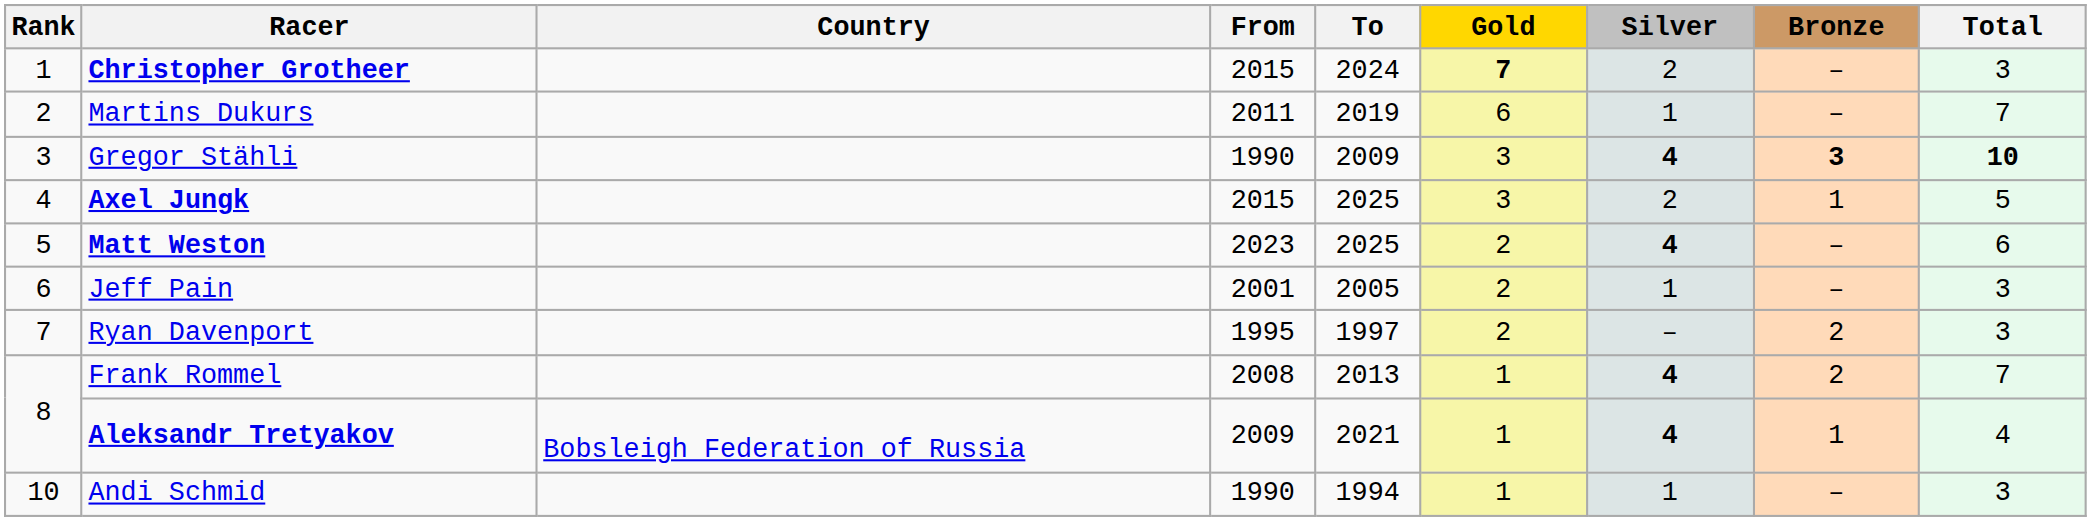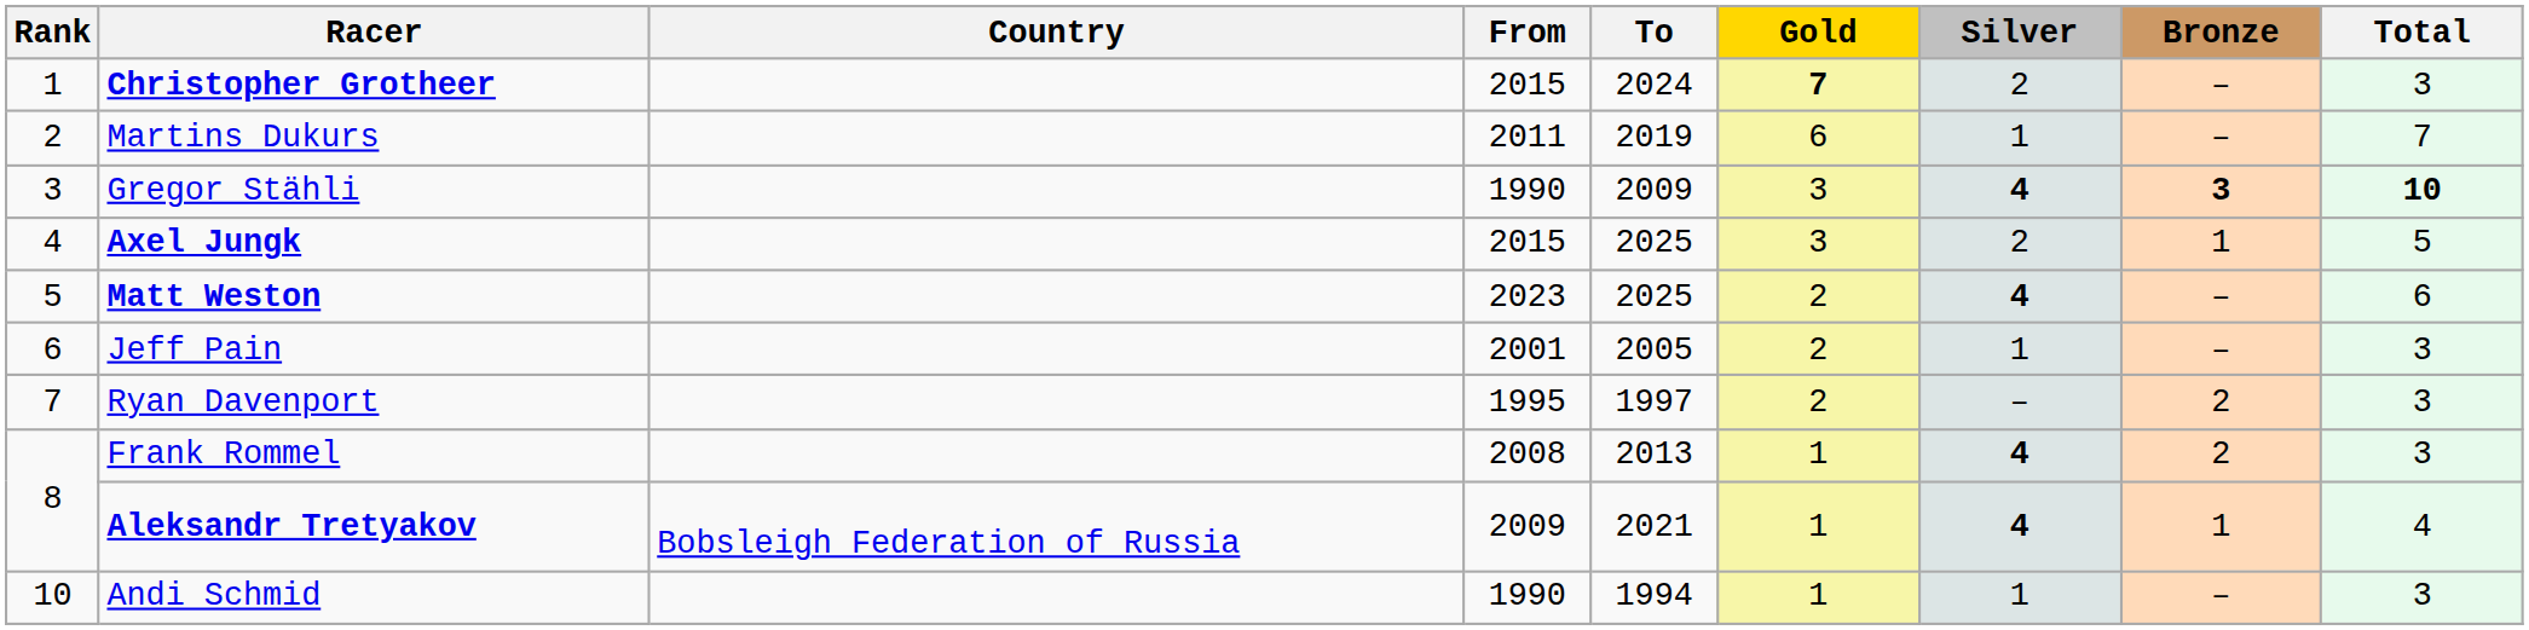 <table class="wikitable plainrowheaders" width=80% style="text-align:center;">
 <tr style="background-color:#EDEDED;">
 <th class="hintergrundfarbe5" style="width:1em">Rank</th>
 <th class="hintergrundfarbe5">Racer</th>
 <th class="hintergrundfarbe5">Country</th>
 <th class="hintergrundfarbe5">From</th>
 <th class="hintergrundfarbe5">To</th>
 <th style="background:    gold; width:8%">Gold</th>
 <th style="background:  silver; width:8%">Silver</th>
 <th style="background: #CC9966; width:8%">Bronze</th>
 <th class="hintergrundfarbe5" style="width:8%">Total</th>
 </tr>
 <tr>
 <td>1</td>
 <td align="left"><strong><a href='#'>Christopher Grotheer</a></strong></td>
 <td align="left"></td>
 <td>2015</td>
 <td>2024</td>
 <td bgcolor="#F7F6A8"><strong>7</strong></td>
 <td bgcolor="#DCE5E5">2</td>
 <td bgcolor="#FFDAB9">–</td>
 <td bgcolor="#E7FAEC">3</td>
 </tr>
 <tr align="center">
 <td>2</td>
 <td align="left"><a href='#'>Martins Dukurs</a></td>
 <td align="left"></td>
 <td>2011</td>
 <td>2019</td>
 <td bgcolor="#F7F6A8">6</td>
 <td bgcolor="#DCE5E5">1</td>
 <td bgcolor="#FFDAB9">–</td>
 <td bgcolor="#E7FAEC">7</td>
 </tr>
 <tr align="center">
 <td>3</td>
 <td align="left"><a href='#'>Gregor Stähli</a></td>
 <td align="left"></td>
 <td>1990</td>
 <td>2009</td>
 <td bgcolor="#F7F6A8">3</td>
 <td bgcolor="#DCE5E5"><strong>4</strong></td>
 <td bgcolor="#FFDAB9"><strong>3</strong></td>
 <td bgcolor="#E7FAEC"><strong>10</strong></td>
 </tr>
 <tr align="center">
 <td>4</td>
 <td align="left"><strong><a href='#'>Axel Jungk</a></strong></td>
 <td align="left"></td>
 <td>2015</td>
 <td>2025</td>
 <td bgcolor="#F7F6A8">3</td>
 <td bgcolor="#DCE5E5">2</td>
 <td bgcolor="#FFDAB9">1</td>
 <td bgcolor="#E7FAEC">5</td>
 </tr>
 <tr align="center">
 <td>5</td>
 <td align="left"><strong><a href='#'>Matt Weston</a></strong></td>
 <td align="left"></td>
 <td>2023</td>
 <td>2025</td>
 <td bgcolor="#F7F6A8">2</td>
 <td bgcolor="#DCE5E5"><strong>4</strong></td>
 <td bgcolor="#FFDAB9">–</td>
 <td bgcolor="#E7FAEC">6</td>
 </tr>
 <tr align="center">
 <td>6</td>
 <td align="left"><a href='#'>Jeff Pain</a></td>
 <td align="left"></td>
 <td>2001</td>
 <td>2005</td>
 <td bgcolor="#F7F6A8">2</td>
 <td bgcolor="#DCE5E5">1</td>
 <td bgcolor="#FFDAB9">–</td>
 <td bgcolor="#E7FAEC">3</td>
 </tr>
 <tr align="center">
 <td>7</td>
 <td align="left"><a href='#'>Ryan Davenport</a></td>
 <td align="left"></td>
 <td>1995</td>
 <td>1997</td>
 <td bgcolor="#F7F6A8">2</td>
 <td bgcolor="#DCE5E5">–</td>
 <td bgcolor="#FFDAB9">2</td>
 <td bgcolor="#E7FAEC">3</td>
 </tr>
 <tr align="center">
 <td rowspan="2">8</td>
 <td align="left"><a href='#'>Frank Rommel</a></td>
 <td align="left"></td>
 <td>2008</td>
 <td>2013</td>
 <td bgcolor="#F7F6A8">1</td>
 <td bgcolor="#DCE5E5"><strong>4</strong></td>
 <td bgcolor="#FFDAB9">2</td>
-<td bgcolor="#E7FAEC">7</td>
+<td bgcolor="#E7FAEC">3</td>
 </tr>
 <tr align="center">
 <td align="left"><strong><a href='#'>Aleksandr Tretyakov</a></strong></td>
 <td align="left"><br><a href='#'>Bobsleigh Federation of Russia</a></td>
 <td>2009</td>
 <td>2021</td>
 <td bgcolor="#F7F6A8">1</td>
 <td bgcolor="#DCE5E5"><strong>4</strong></td>
 <td bgcolor="#FFDAB9">1</td>
 <td bgcolor="#E7FAEC">4</td>
 </tr>
 <tr align="center">
 <td>10</td>
 <td align="left"><a href='#'>Andi Schmid</a></td>
 <td align="left"></td>
 <td>1990</td>
 <td>1994</td>
 <td bgcolor="#F7F6A8">1</td>
 <td bgcolor="#DCE5E5">1</td>
 <td bgcolor="#FFDAB9">–</td>
 <td bgcolor="#E7FAEC">3</td>
 </tr>
 </table>
